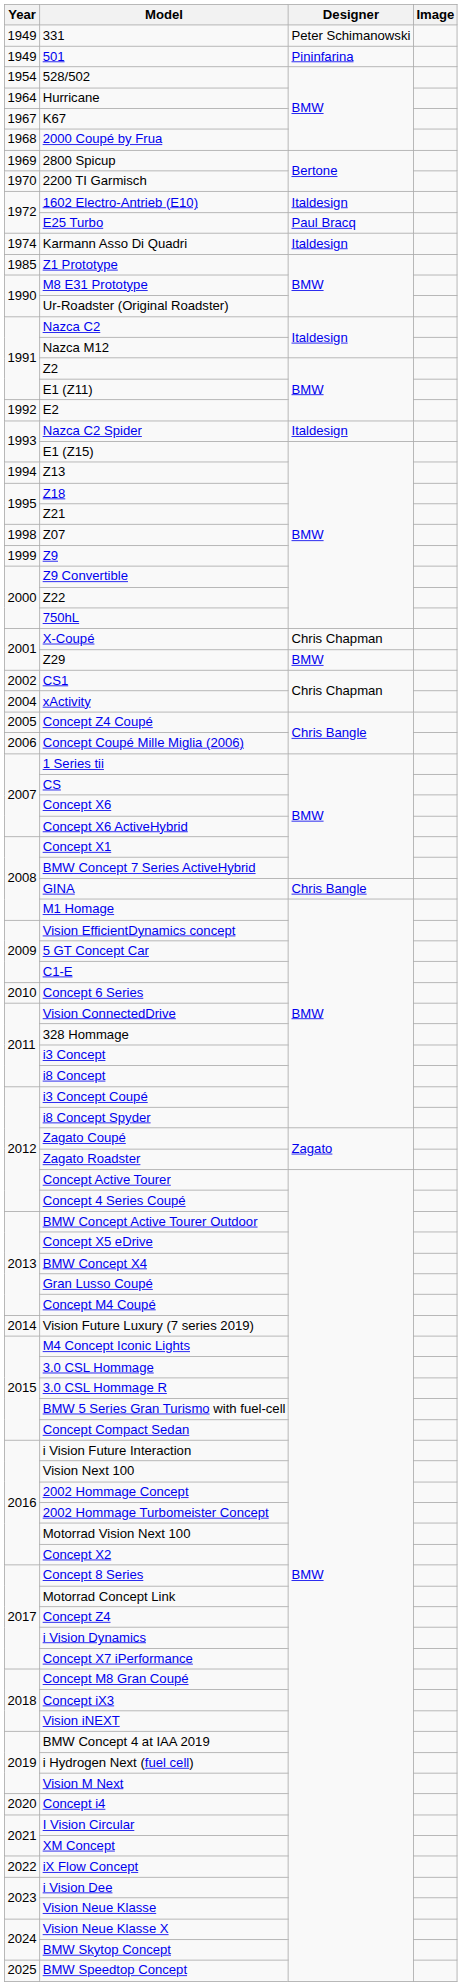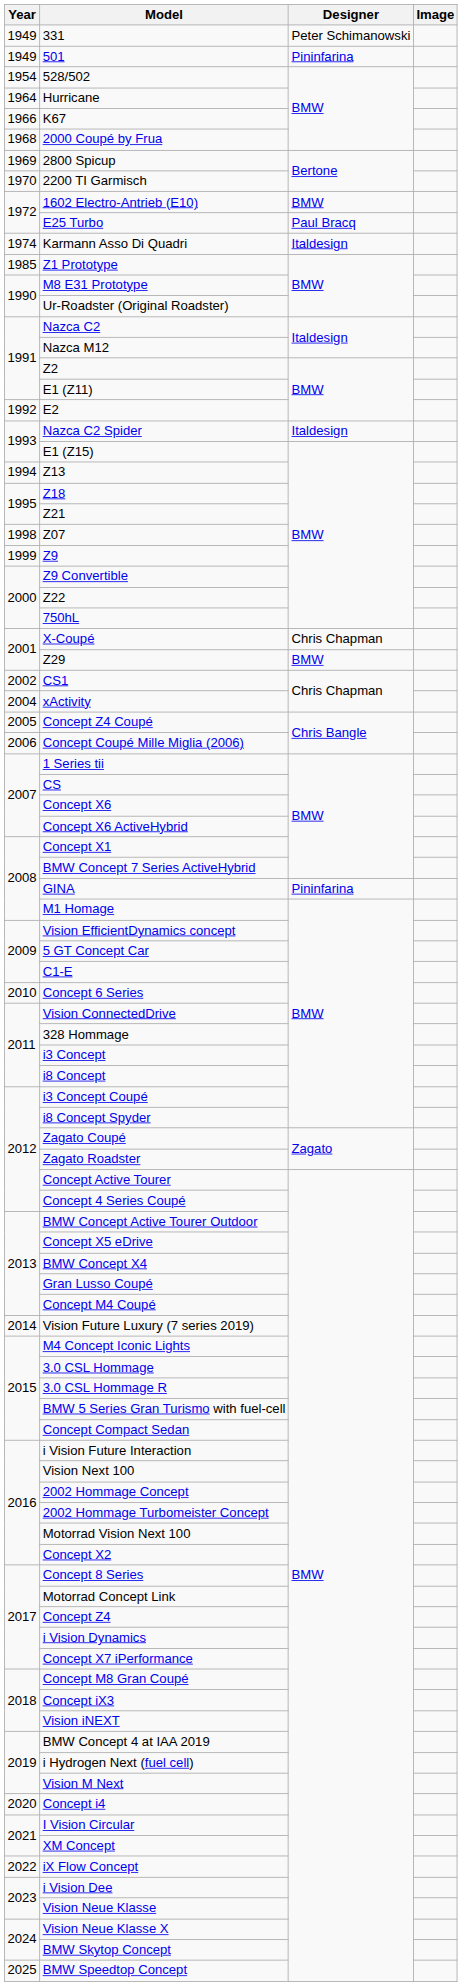 <table class="wikitable sortable">
 <tr>
 <th>Year</th>
 <th>Model</th>
 <th>Designer</th>
 <th>Image</th>
 </tr>
 <tr>
 <td>1949</td>
 <td>331</td>
 <td>Peter Schimanowski</td>
 <td></td>
 </tr>
 <tr>
 <td>1949</td>
 <td><a href='#'>501</a></td>
 <td><a href='#'>Pininfarina</a></td>
 <td></td>
 </tr>
 <tr>
 <td>1954</td>
 <td>528/502</td>
 <td rowspan="4"><a href='#'>BMW</a></td>
 <td></td>
 </tr>
 <tr>
 <td>1964</td>
 <td>Hurricane</td>
 <td></td>
 </tr>
 <tr>
-<td>1967</td>
+<td>1966</td>
 <td>K67</td>
 <td></td>
 </tr>
 <tr>
 <td>1968</td>
 <td><a href='#'>2000 Coupé by Frua</a></td>
 <td></td>
 </tr>
 <tr>
 <td>1969</td>
 <td>2800 Spicup</td>
 <td rowspan="2"><a href='#'>Bertone</a></td>
 <td></td>
 </tr>
 <tr>
 <td>1970</td>
 <td>2200 TI Garmisch</td>
 <td></td>
 </tr>
 <tr>
 <td rowspan="2">1972</td>
 <td><a href='#'>1602 Electro-Antrieb (E10)</a></td>
-<td><a href='#'>Italdesign</a></td>
+<td><a href='#'>BMW</a></td>
 <td></td>
 </tr>
 <tr>
 <td><a href='#'>E25 Turbo</a></td>
 <td><a href='#'>Paul Bracq</a></td>
 <td></td>
 </tr>
 <tr>
 <td>1974</td>
 <td>Karmann Asso Di Quadri</td>
 <td><a href='#'>Italdesign</a></td>
 <td></td>
 </tr>
 <tr>
 <td>1985</td>
 <td><a href='#'>Z1 Prototype</a></td>
 <td rowspan="3"><a href='#'>BMW</a></td>
 <td></td>
 </tr>
 <tr>
 <td rowspan="2">1990</td>
 <td><a href='#'>M8 E31 Prototype</a></td>
 <td></td>
 </tr>
 <tr>
 <td>Ur-Roadster (Original Roadster)</td>
 <td></td>
 </tr>
 <tr>
 <td rowspan="4">1991</td>
 <td><a href='#'>Nazca C2</a></td>
 <td rowspan="2"><a href='#'>Italdesign</a></td>
 <td></td>
 </tr>
 <tr>
 <td>Nazca M12</td>
 <td></td>
 </tr>
 <tr>
 <td>Z2</td>
 <td rowspan="3"><a href='#'>BMW</a></td>
 <td></td>
 </tr>
 <tr>
 <td>E1 (Z11)</td>
 <td></td>
 </tr>
 <tr>
 <td>1992</td>
 <td>E2</td>
 <td></td>
 </tr>
 <tr>
 <td rowspan="2">1993</td>
 <td><a href='#'>Nazca C2 Spider</a></td>
 <td><a href='#'>Italdesign</a></td>
 <td></td>
 </tr>
 <tr>
 <td>E1 (Z15)</td>
 <td rowspan="9"><a href='#'>BMW</a></td>
 <td></td>
 </tr>
 <tr>
 <td>1994</td>
 <td>Z13</td>
 <td></td>
 </tr>
 <tr>
 <td rowspan="2">1995</td>
 <td><a href='#'>Z18</a></td>
 <td></td>
 </tr>
 <tr>
 <td>Z21</td>
 <td></td>
 </tr>
 <tr>
 <td>1998</td>
 <td>Z07</td>
 <td></td>
 </tr>
 <tr>
 <td>1999</td>
 <td><a href='#'>Z9</a></td>
 <td></td>
 </tr>
 <tr>
 <td rowspan="3">2000</td>
 <td><a href='#'>Z9 Convertible</a></td>
 <td></td>
 </tr>
 <tr>
 <td>Z22</td>
 <td></td>
 </tr>
 <tr>
 <td><a href='#'>750hL</a></td>
 <td></td>
 </tr>
 <tr>
 <td rowspan="2">2001</td>
 <td><a href='#'>X-Coupé</a></td>
 <td>Chris Chapman</td>
 <td></td>
 </tr>
 <tr>
 <td>Z29</td>
 <td><a href='#'>BMW</a></td>
 <td></td>
 </tr>
 <tr>
 <td>2002</td>
 <td><a href='#'>CS1</a></td>
 <td rowspan="2">Chris Chapman</td>
 <td></td>
 </tr>
 <tr>
 <td>2004</td>
 <td><a href='#'>xActivity</a></td>
 <td></td>
 </tr>
 <tr>
 <td>2005</td>
 <td><a href='#'>Concept Z4 Coupé</a></td>
 <td rowspan="2"><a href='#'>Chris Bangle</a></td>
 <td></td>
 </tr>
 <tr>
 <td>2006</td>
 <td><a href='#'>Concept Coupé Mille Miglia (2006)</a></td>
 <td></td>
 </tr>
 <tr>
 <td rowspan="4">2007</td>
 <td><a href='#'>1 Series tii</a></td>
 <td rowspan="6"><a href='#'>BMW</a></td>
 <td></td>
 </tr>
 <tr>
 <td><a href='#'>CS</a></td>
 <td></td>
 </tr>
 <tr>
 <td><a href='#'>Concept X6</a></td>
 <td></td>
 </tr>
 <tr>
 <td><a href='#'>Concept X6 ActiveHybrid</a></td>
 <td></td>
 </tr>
 <tr>
 <td rowspan="4">2008</td>
 <td><a href='#'>Concept X1</a></td>
 <td></td>
 </tr>
 <tr>
 <td><a href='#'>BMW Concept 7 Series ActiveHybrid</a></td>
 <td></td>
 </tr>
 <tr>
 <td><a href='#'>GINA</a></td>
-<td><a href='#'>Chris Bangle</a></td>
+<td><a href='#'>Pininfarina</a></td>
 <td></td>
 </tr>
 <tr>
 <td><a href='#'>M1 Homage</a></td>
 <td rowspan="11"><a href='#'>BMW</a></td>
 <td></td>
 </tr>
 <tr>
 <td rowspan="3">2009</td>
 <td><a href='#'>Vision EfficientDynamics concept</a></td>
 <td></td>
 </tr>
 <tr>
 <td><a href='#'>5 GT Concept Car</a></td>
 <td></td>
 </tr>
 <tr>
 <td><a href='#'>C1-E</a></td>
 <td></td>
 </tr>
 <tr>
 <td>2010</td>
 <td><a href='#'>Concept 6 Series</a></td>
 <td></td>
 </tr>
 <tr>
 <td rowspan="4">2011</td>
 <td><a href='#'>Vision ConnectedDrive</a></td>
 <td></td>
 </tr>
 <tr>
 <td>328 Hommage</td>
 <td></td>
 </tr>
 <tr>
 <td><a href='#'>i3 Concept</a></td>
 <td></td>
 </tr>
 <tr>
 <td><a href='#'>i8 Concept</a></td>
 <td></td>
 </tr>
 <tr>
 <td rowspan="6">2012</td>
 <td><a href='#'>i3 Concept Coupé</a></td>
 <td></td>
 </tr>
 <tr>
 <td><a href='#'>i8 Concept Spyder</a></td>
 <td></td>
 </tr>
 <tr>
 <td><a href='#'>Zagato Coupé</a></td>
 <td rowspan="2"><a href='#'>Zagato</a></td>
 <td></td>
 </tr>
 <tr>
 <td><a href='#'>Zagato Roadster</a></td>
 <td></td>
 </tr>
 <tr>
 <td><a href='#'>Concept Active Tourer</a></td>
 <td rowspan="39"><a href='#'>BMW</a></td>
 <td></td>
 </tr>
 <tr>
 <td><a href='#'>Concept 4 Series Coupé</a></td>
 <td></td>
 </tr>
 <tr>
 <td rowspan="5">2013</td>
 <td><a href='#'>BMW Concept Active Tourer Outdoor</a></td>
 <td></td>
 </tr>
 <tr>
 <td><a href='#'>Concept X5 eDrive</a></td>
 <td></td>
 </tr>
 <tr>
 <td><a href='#'>BMW Concept X4</a></td>
 <td></td>
 </tr>
 <tr>
 <td><a href='#'>Gran Lusso Coupé</a></td>
 <td></td>
 </tr>
 <tr>
 <td><a href='#'>Concept M4 Coupé</a></td>
 <td></td>
 </tr>
 <tr>
 <td>2014</td>
 <td>Vision Future Luxury (7 series 2019)</td>
 <td></td>
 </tr>
 <tr>
 <td rowspan="5">2015</td>
 <td><a href='#'>M4 Concept Iconic Lights</a></td>
 <td></td>
 </tr>
 <tr>
 <td><a href='#'>3.0 CSL Hommage</a></td>
 <td></td>
 </tr>
 <tr>
 <td><a href='#'>3.0 CSL Hommage R</a></td>
 <td></td>
 </tr>
 <tr>
 <td><a href='#'>BMW 5 Series Gran Turismo</a> with fuel-cell</td>
 <td></td>
 </tr>
 <tr>
 <td><a href='#'>Concept Compact Sedan</a></td>
 <td></td>
 </tr>
 <tr>
 <td rowspan="6">2016</td>
 <td>i Vision Future Interaction</td>
 <td></td>
 </tr>
 <tr>
 <td>Vision Next 100</td>
 <td></td>
 </tr>
 <tr>
 <td><a href='#'>2002 Hommage Concept</a></td>
 <td></td>
 </tr>
 <tr>
 <td><a href='#'>2002 Hommage Turbomeister Concept</a></td>
 <td></td>
 </tr>
 <tr>
 <td>Motorrad Vision Next 100</td>
 <td></td>
 </tr>
 <tr>
 <td><a href='#'>Concept X2</a></td>
 <td></td>
 </tr>
 <tr>
 <td rowspan="5">2017</td>
 <td><a href='#'>Concept 8 Series</a></td>
 <td></td>
 </tr>
 <tr>
 <td>Motorrad Concept Link</td>
 <td></td>
 </tr>
 <tr>
 <td><a href='#'>Concept Z4</a></td>
 <td></td>
 </tr>
 <tr>
 <td><a href='#'>i Vision Dynamics</a></td>
 <td></td>
 </tr>
 <tr>
 <td><a href='#'>Concept X7 iPerformance</a></td>
 <td></td>
 </tr>
 <tr>
 <td rowspan="3">2018</td>
 <td><a href='#'>Concept M8 Gran Coupé</a></td>
 <td></td>
 </tr>
 <tr>
 <td><a href='#'>Concept iX3</a></td>
 <td></td>
 </tr>
 <tr>
 <td><a href='#'>Vision iNEXT</a></td>
 <td></td>
 </tr>
 <tr>
 <td rowspan="3">2019</td>
 <td>BMW Concept 4 at IAA 2019</td>
 <td></td>
 </tr>
 <tr>
 <td>i Hydrogen Next (<a href='#'>fuel cell</a>)</td>
 <td></td>
 </tr>
 <tr>
 <td><a href='#'>Vision M Next</a></td>
 <td></td>
 </tr>
 <tr>
 <td>2020</td>
 <td><a href='#'>Concept i4</a></td>
 <td></td>
 </tr>
 <tr>
 <td rowspan="2">2021</td>
 <td><a href='#'>I Vision Circular</a></td>
 <td></td>
 </tr>
 <tr>
 <td><a href='#'>XM Concept</a></td>
 <td></td>
 </tr>
 <tr>
 <td>2022</td>
 <td><a href='#'>iX Flow Concept</a></td>
 <td></td>
 </tr>
 <tr>
 <td rowspan="2">2023</td>
 <td><a href='#'>i Vision Dee</a></td>
 <td></td>
 </tr>
 <tr>
 <td><a href='#'>Vision Neue Klasse</a></td>
 <td></td>
 </tr>
 <tr>
 <td rowspan="2">2024</td>
 <td><a href='#'>Vision Neue Klasse X</a></td>
 <td></td>
 </tr>
 <tr>
 <td><a href='#'>BMW Skytop Concept</a></td>
 <td></td>
 </tr>
 <tr>
 <td>2025</td>
 <td><a href='#'>BMW Speedtop Concept</a></td>
 <td></td>
 </tr>
 </table>
